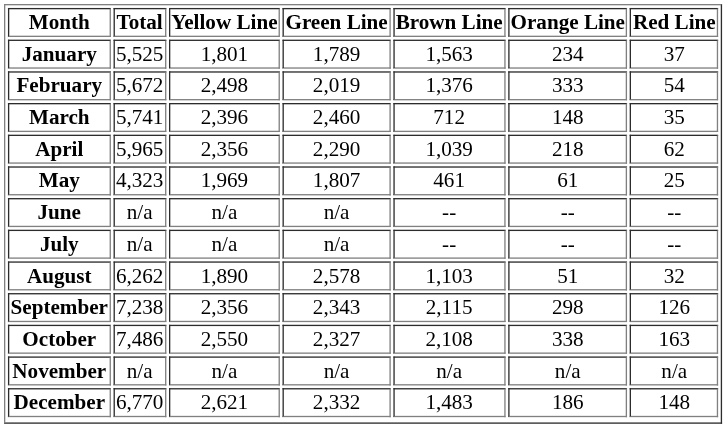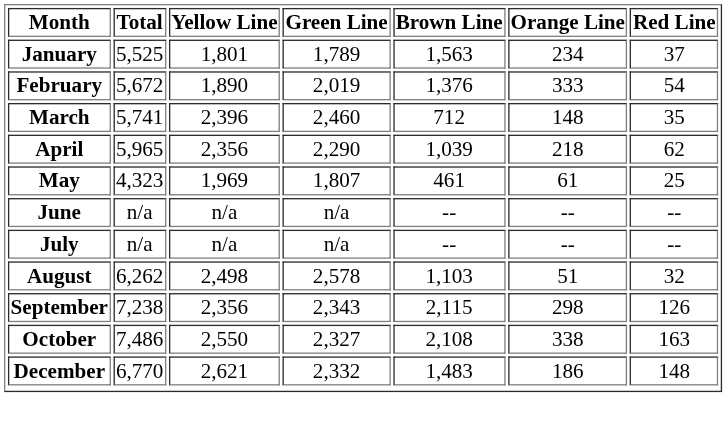 <table border="1">
 <tr>
 <th>Month</th>
 <th>Total</th>
 <th>Yellow Line</th>
 <th>Green Line</th>
 <th>Brown Line</th>
 <th>Orange Line</th>
 <th>Red Line</th>
 </tr>
 <tr align=center>
 <th>January </th>
 <td>5,525</td>
 <td>1,801</td>
 <td>1,789</td>
 <td>1,563</td>
 <td>234</td>
 <td>37</td>
 </tr>
 <tr align=center>
 <th>February </th>
 <td>5,672</td>
-<td>2,498</td>
+<td>1,890</td>
 <td>2,019</td>
 <td>1,376</td>
 <td>333</td>
 <td>54</td>
 </tr>
 <tr align=center>
 <th>March </th>
 <td>5,741</td>
 <td>2,396</td>
 <td>2,460</td>
 <td>712</td>
 <td>148</td>
 <td>35</td>
 </tr>
 <tr align=center>
 <th>April </th>
 <td>5,965</td>
 <td>2,356</td>
 <td>2,290</td>
 <td>1,039</td>
 <td>218</td>
 <td>62</td>
 </tr>
 <tr align=center>
 <th>May </th>
 <td>4,323</td>
 <td>1,969</td>
 <td>1,807</td>
 <td>461</td>
 <td>61</td>
 <td>25</td>
 </tr>
 <tr align=center>
 <th>June</th>
 <td>n/a</td>
 <td>n/a</td>
 <td>n/a</td>
 <td>--</td>
 <td>--</td>
 <td>--</td>
 </tr>
 <tr align=center>
 <th>July</th>
 <td>n/a</td>
 <td>n/a</td>
 <td>n/a</td>
 <td>--</td>
 <td>--</td>
 <td>--</td>
 </tr>
 <tr align=center>
 <th>August </th>
 <td>6,262</td>
-<td>1,890</td>
+<td>2,498</td>
 <td>2,578</td>
 <td>1,103</td>
 <td>51</td>
 <td>32</td>
 </tr>
 <tr align=center>
 <th>September </th>
 <td>7,238</td>
 <td>2,356</td>
 <td>2,343</td>
 <td>2,115</td>
 <td>298</td>
 <td>126</td>
 </tr>
 <tr align=center>
 <th>October </th>
 <td>7,486</td>
 <td>2,550</td>
 <td>2,327</td>
 <td>2,108</td>
 <td>338</td>
 <td>163</td>
 </tr>
 <tr align=center>
-<th>November</th>
-<td>n/a</td>
-<td>n/a</td>
-<td>n/a</td>
-<td>n/a</td>
-<td>n/a</td>
-<td>n/a</td>
-</tr>
-<tr align=center>
 <th>December </th>
 <td>6,770</td>
 <td>2,621</td>
 <td>2,332</td>
 <td>1,483</td>
 <td>186</td>
 <td>148</td>
 </tr>
 <tr align=center>
 </tr>
 </table>
